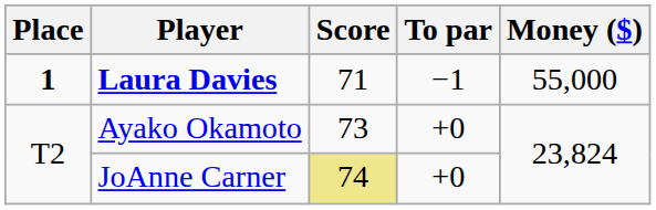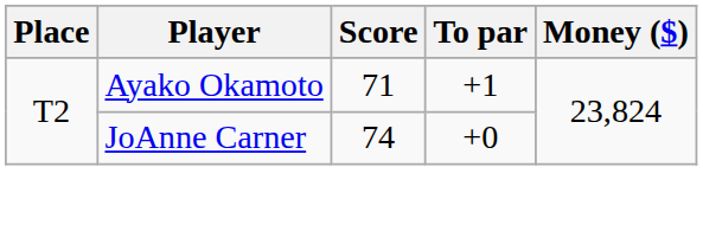 <table class="wikitable">
 <tr>
 <th>Place</th>
 <th>Player</th>
 <th>Score</th>
 <th>To par</th>
 <th>Money (<a href='#'>$</a>)</th>
 </tr>
 <tr>
-<td align=center><strong>1</strong></td>
-<td> <strong><a href='#'>Laura Davies</a></strong></td>
-<td align=center>71</td>
-<td align=center>−1</td>
-<td align=center>55,000</td>
-</tr>
-<tr>
 <td align=center rowspan=2>T2</td>
 <td> <a href='#'>Ayako Okamoto</a></td>
-<td align=center>73</td>
-<td align=center>+0</td>
+<td align=center>71</td>
+<td align=center>+1</td>
 <td rowspan=2 align=center>23,824</td>
 </tr>
 <tr>
 <td> <a href='#'>JoAnne Carner</a></td>
-<td align=center style="background: khaki;">74</td>
+<td align=center>74</td>
 <td align=center>+0</td>
 </tr>
 </table>
